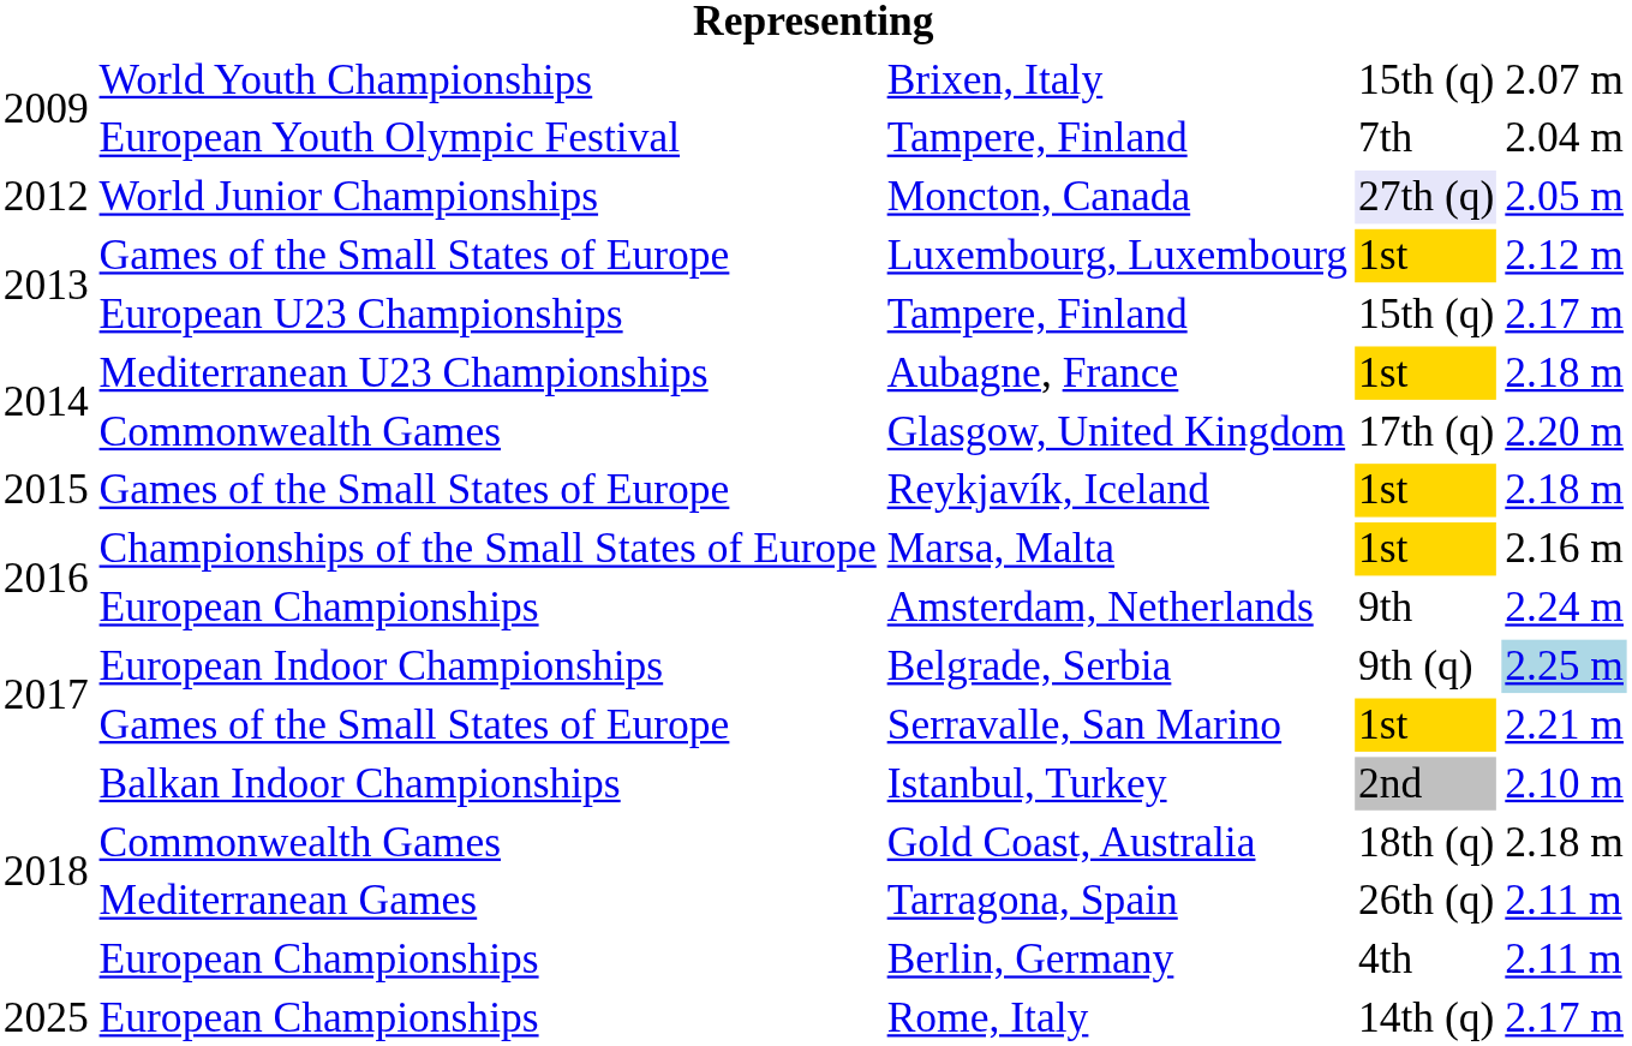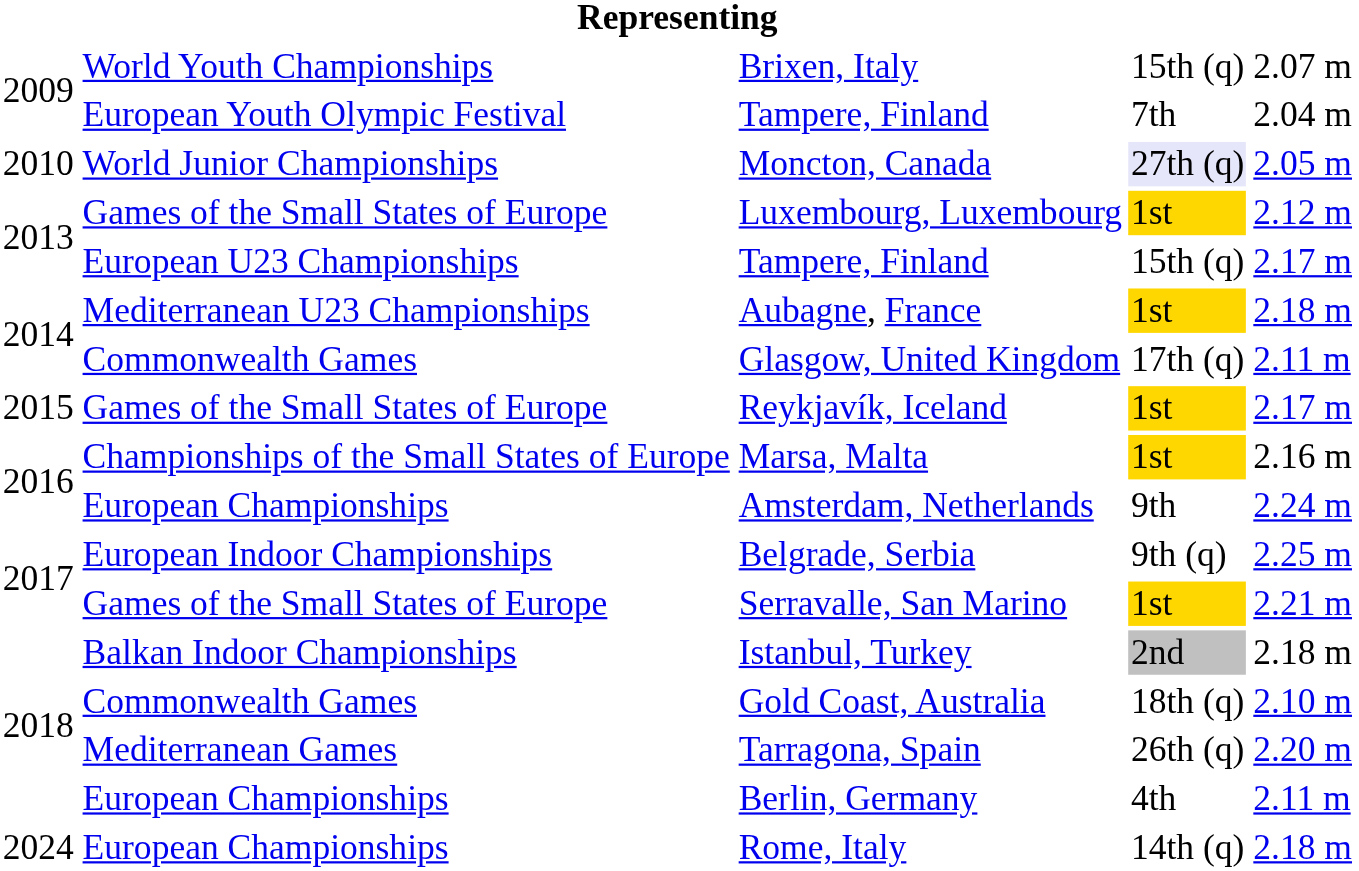 <table>
 <tr>
 <th colspan="6">Representing </th>
 </tr>
 <tr>
 <td rowspan=2>2009</td>
 <td><a href='#'>World Youth Championships</a></td>
 <td><a href='#'>Brixen, Italy</a></td>
 <td>15th (q)</td>
 <td>2.07 m</td>
 </tr>
 <tr>
 <td><a href='#'>European Youth Olympic Festival</a></td>
 <td><a href='#'>Tampere, Finland</a></td>
 <td>7th</td>
 <td>2.04 m</td>
 </tr>
 <tr>
-<td>2012</td>
+<td>2010</td>
 <td><a href='#'>World Junior Championships</a></td>
 <td><a href='#'>Moncton, Canada</a></td>
 <td style="background: lavender;">27th (q)</td>
 <td><a href='#'>2.05 m</a></td>
 </tr>
 <tr>
 <td rowspan=2>2013</td>
 <td><a href='#'>Games of the Small States of Europe</a></td>
 <td><a href='#'>Luxembourg, Luxembourg</a></td>
 <td bgcolor=gold>1st</td>
 <td><a href='#'>2.12 m</a></td>
 </tr>
 <tr>
 <td><a href='#'>European U23 Championships</a></td>
 <td><a href='#'>Tampere, Finland</a></td>
 <td>15th (q)</td>
 <td><a href='#'>2.17 m</a></td>
 </tr>
 <tr>
 <td rowspan=2>2014</td>
 <td><a href='#'>Mediterranean U23 Championships</a></td>
 <td><a href='#'>Aubagne</a>, <a href='#'>France</a></td>
 <td bgcolor=gold>1st</td>
 <td><a href='#'>2.18 m</a></td>
 </tr>
 <tr>
 <td><a href='#'>Commonwealth Games</a></td>
 <td><a href='#'>Glasgow, United Kingdom</a></td>
 <td>17th (q)</td>
-<td><a href='#'>2.20 m</a></td>
+<td><a href='#'>2.11 m</a></td>
 </tr>
 <tr>
 <td>2015</td>
 <td><a href='#'>Games of the Small States of Europe</a></td>
 <td><a href='#'>Reykjavík, Iceland</a></td>
 <td bgcolor=gold>1st</td>
-<td><a href='#'>2.18 m</a></td>
+<td><a href='#'>2.17 m</a></td>
 </tr>
 <tr>
 <td rowspan=2>2016</td>
 <td><a href='#'>Championships of the Small States of Europe</a></td>
 <td><a href='#'>Marsa, Malta</a></td>
 <td bgcolor=gold>1st</td>
 <td>2.16 m</td>
 </tr>
 <tr>
 <td><a href='#'>European Championships</a></td>
 <td><a href='#'>Amsterdam, Netherlands</a></td>
 <td>9th</td>
 <td><a href='#'>2.24 m</a></td>
 </tr>
 <tr>
 <td rowspan=2>2017</td>
 <td><a href='#'>European Indoor Championships</a></td>
 <td><a href='#'>Belgrade, Serbia</a></td>
 <td>9th (q)</td>
-<td style="background: lightblue;"><a href='#'>2.25 m</a></td>
+<td><a href='#'>2.25 m</a></td>
 </tr>
 <tr>
 <td><a href='#'>Games of the Small States of Europe</a></td>
 <td><a href='#'>Serravalle, San Marino</a></td>
 <td bgcolor=gold>1st</td>
 <td><a href='#'>2.21 m</a></td>
 </tr>
 <tr>
 <td rowspan=4>2018</td>
 <td><a href='#'>Balkan Indoor Championships</a></td>
 <td><a href='#'>Istanbul, Turkey</a></td>
 <td bgcolor=silver>2nd</td>
-<td><a href='#'>2.10 m</a></td>
+<td>2.18 m</td>
 </tr>
 <tr>
 <td><a href='#'>Commonwealth Games</a></td>
 <td><a href='#'>Gold Coast, Australia</a></td>
 <td>18th (q)</td>
-<td>2.18 m</td>
+<td><a href='#'>2.10 m</a></td>
 </tr>
 <tr>
 <td><a href='#'>Mediterranean Games</a></td>
 <td><a href='#'>Tarragona, Spain</a></td>
 <td>26th (q)</td>
-<td><a href='#'>2.11 m</a></td>
+<td><a href='#'>2.20 m</a></td>
 </tr>
 <tr>
 <td><a href='#'>European Championships</a></td>
 <td><a href='#'>Berlin, Germany</a></td>
 <td>4th</td>
 <td><a href='#'>2.11 m</a></td>
 </tr>
 <tr>
-<td>2025</td>
+<td>2024</td>
 <td><a href='#'>European Championships</a></td>
 <td><a href='#'>Rome, Italy</a></td>
 <td>14th (q)</td>
-<td><a href='#'>2.17 m</a></td>
+<td><a href='#'>2.18 m</a></td>
 </tr>
 </table>
